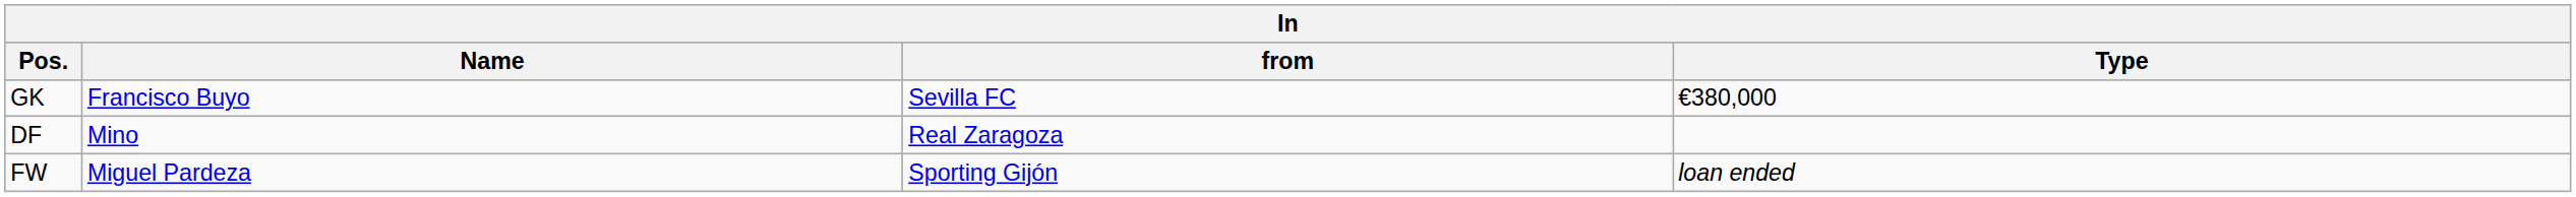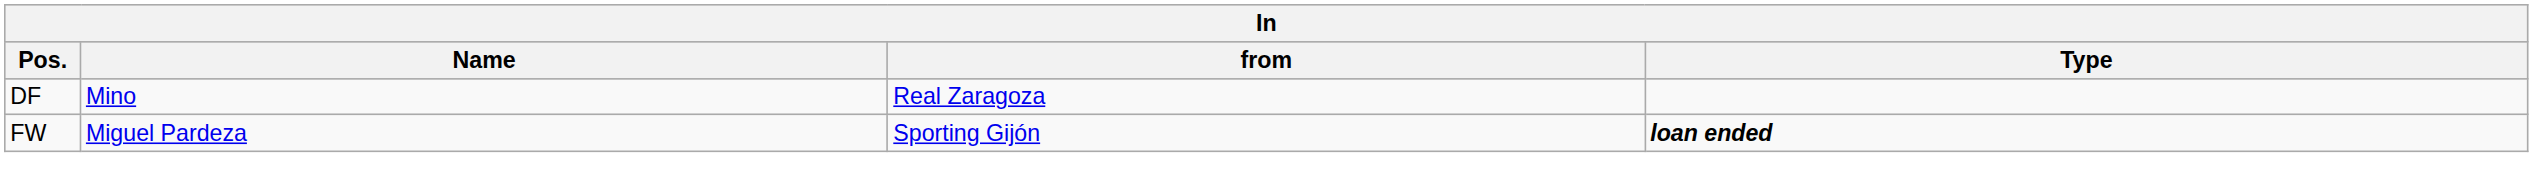 <table class="wikitable" style="font-size:90%;width:99%;">
 <tr>
 <th colspan="4">In</th>
 </tr>
 <tr>
 <th width=3%>Pos.</th>
 <th width=32%>Name</th>
 <th width=30%>from</th>
 <th width=35%>Type</th>
 </tr>
 <tr>
-<td>GK</td>
-<td><a href='#'>Francisco Buyo</a></td>
-<td><a href='#'>Sevilla FC</a></td>
-<td>€380,000</td>
-</tr>
-<tr>
 <td>DF</td>
 <td><a href='#'>Mino</a></td>
 <td><a href='#'>Real Zaragoza</a></td>
 <td></td>
 </tr>
 <tr>
 <td>FW</td>
 <td><a href='#'>Miguel Pardeza</a></td>
 <td><a href='#'>Sporting Gijón</a></td>
-<td><em>loan ended</em></td>
+<td><strong><em>loan ended</em></strong></td>
 </tr>
 </table>
